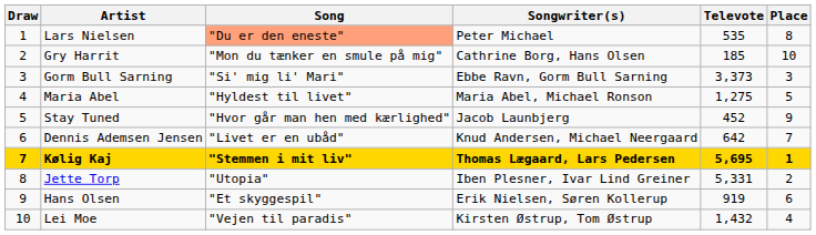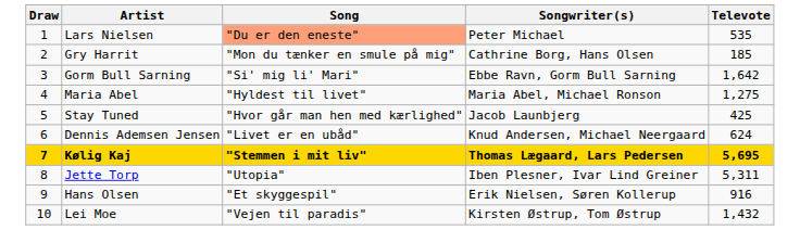 <table class="sortable wikitable" style="margin: 1em auto 1em auto; text-align:center">
 <tr>
 <th>Draw</th>
 <th>Artist</th>
 <th>Song</th>
 <th>Songwriter(s)</th>
 <th>Televote</th>
-<th>Place</th>
 </tr>
 <tr>
 <td>1</td>
 <td align="left">Lars Nielsen</td>
 <td align="left" style="background: lightsalmon;">"Du er den eneste"</td>
 <td align="left">Peter Michael</td>
 <td>535</td>
-<td>8</td>
 </tr>
 <tr>
 <td>2</td>
 <td align="left">Gry Harrit</td>
 <td align="left">"Mon du tænker en smule på mig"</td>
 <td align="left">Cathrine Borg, Hans Olsen</td>
 <td>185</td>
-<td>10</td>
 </tr>
 <tr>
 <td>3</td>
 <td align="left">Gorm Bull Sarning</td>
 <td align="left">"Si' mig li' Mari"</td>
 <td align="left">Ebbe Ravn, Gorm Bull Sarning</td>
-<td>3,373</td>
-<td>3</td>
+<td>1,642</td>
 </tr>
 <tr>
 <td>4</td>
 <td align="left">Maria Abel</td>
 <td align="left">"Hyldest til livet"</td>
 <td align="left">Maria Abel, Michael Ronson</td>
 <td>1,275</td>
-<td>5</td>
 </tr>
 <tr>
 <td>5</td>
 <td align="left">Stay Tuned</td>
 <td align="left">"Hvor går man hen med kærlighed"</td>
 <td align="left">Jacob Launbjerg</td>
-<td>452</td>
-<td>9</td>
+<td>425</td>
 </tr>
 <tr>
 <td>6</td>
 <td align="left">Dennis Ademsen Jensen</td>
 <td align="left">"Livet er en ubåd"</td>
 <td align="left">Knud Andersen, Michael Neergaard</td>
-<td>642</td>
-<td>7</td>
+<td>624</td>
 </tr>
 <tr bgcolor="gold">
 <td><strong>7</strong></td>
 <td align="left"><strong>Kølig Kaj</strong></td>
 <td align="left"><strong>"Stemmen i mit liv"</strong></td>
 <td align="left"><strong>Thomas Lægaard, Lars Pedersen</strong></td>
 <td><strong>5,695</strong></td>
-<td><strong>1</strong></td>
 </tr>
 <tr>
 <td>8</td>
 <td align="left"><a href='#'>Jette Torp</a></td>
 <td align="left">"Utopia"</td>
 <td align="left">Iben Plesner, Ivar Lind Greiner</td>
-<td>5,331</td>
-<td>2</td>
+<td>5,311</td>
 </tr>
 <tr>
 <td>9</td>
 <td align="left">Hans Olsen</td>
 <td align="left">"Et skyggespil"</td>
 <td align="left">Erik Nielsen, Søren Kollerup</td>
-<td>919</td>
-<td>6</td>
+<td>916</td>
 </tr>
 <tr>
 <td>10</td>
 <td align="left">Lei Moe</td>
 <td align="left">"Vejen til paradis"</td>
 <td align="left">Kirsten Østrup, Tom Østrup</td>
 <td>1,432</td>
-<td>4</td>
 </tr>
 </table>
